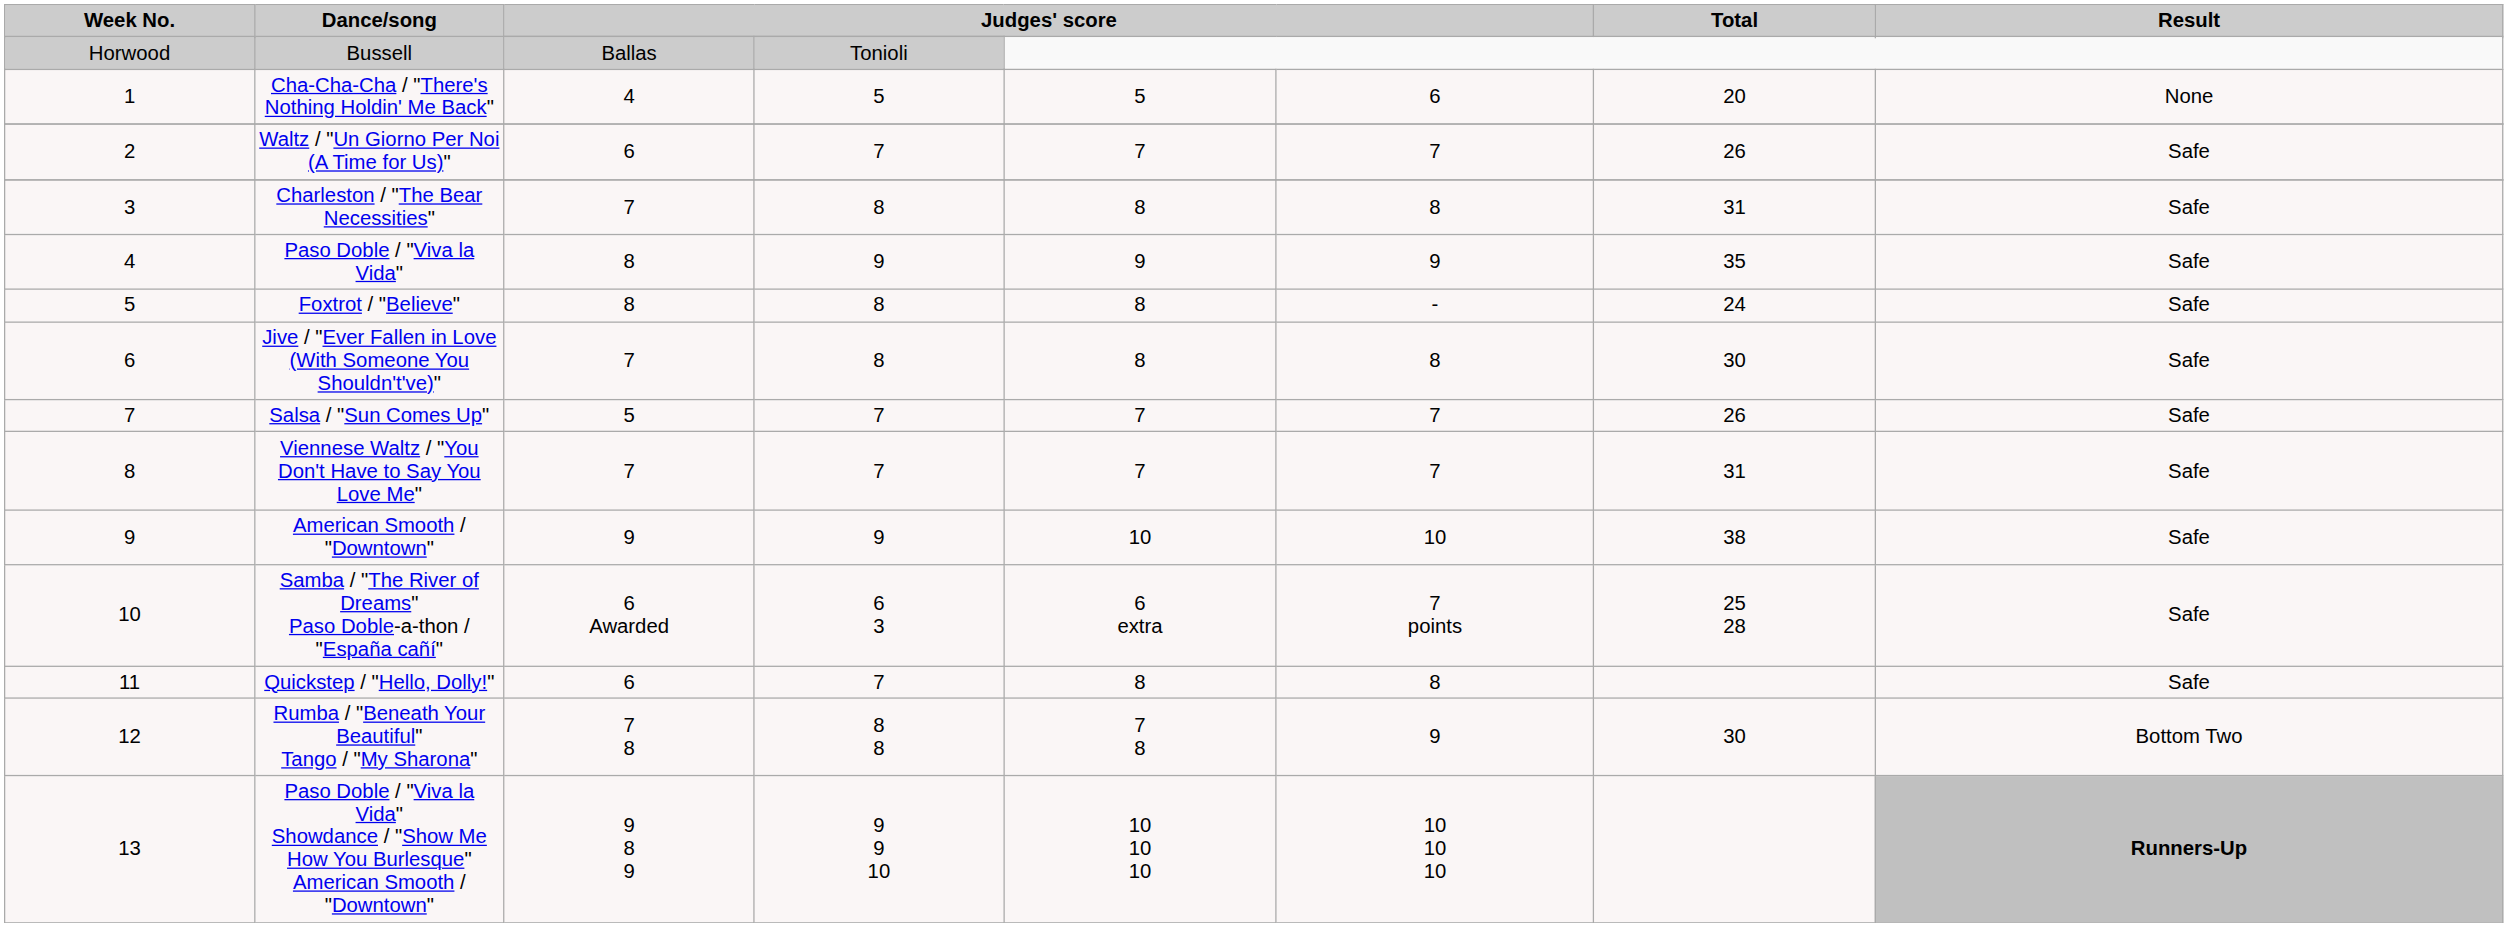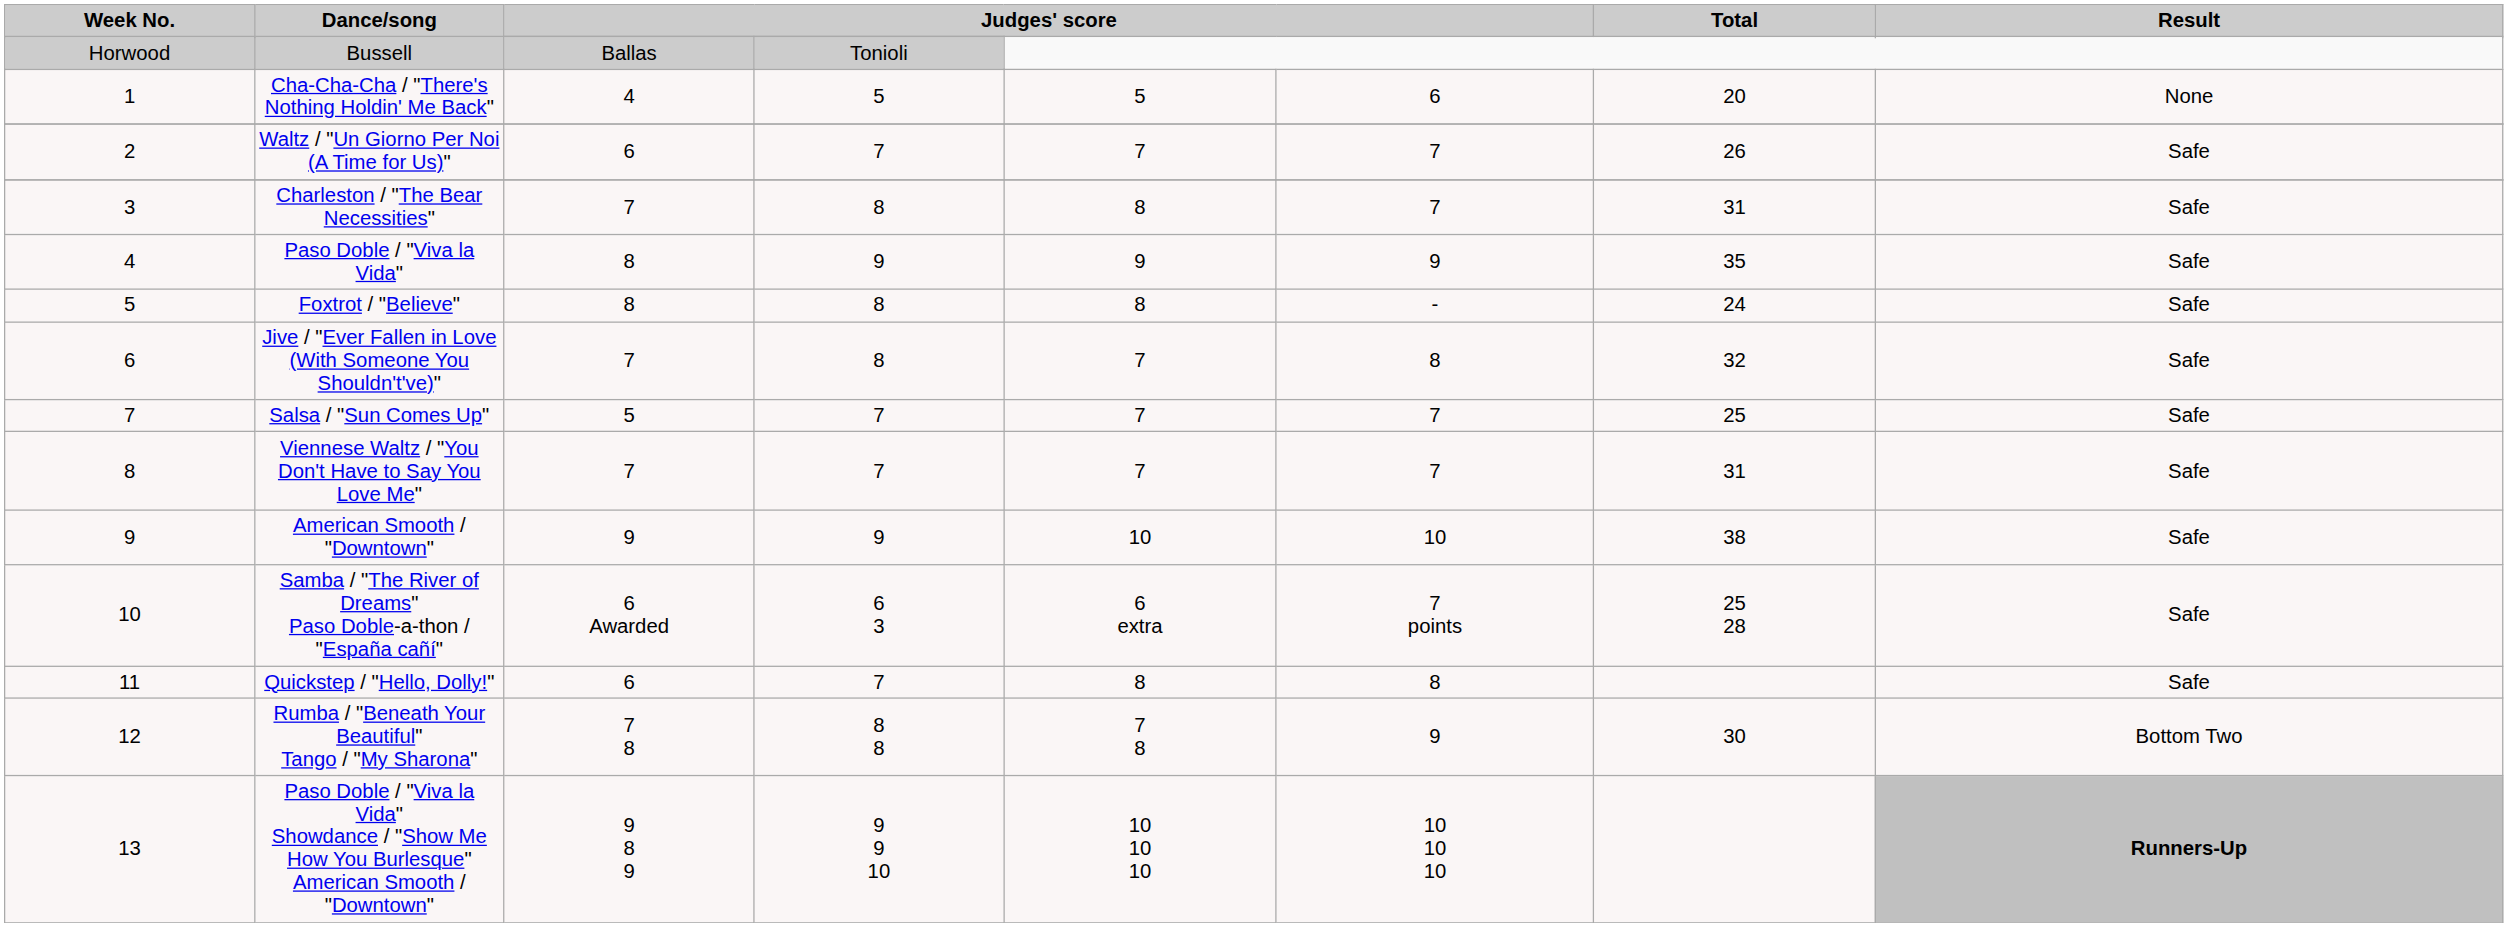 <table | class="wikitable collapsible collapsed">
 <tr>
 <td rowspan="2" bgcolor="CCCCCC" align="Center"><strong>Week No.</strong></td>
 <td rowspan="2" bgcolor="CCCCCC" align="Center"><strong>Dance/song</strong></td>
 <td colspan="4" bgcolor="CCCCCC" align="Center"><strong>Judges' score</strong></td>
 <td rowspan="2" bgcolor="CCCCCC" align="Center"><strong>Total</strong></td>
 <td rowspan="2" bgcolor="CCCCCC" align="Center"><strong>Result</strong></td>
 </tr>
 <tr>
 </tr>
 <tr>
 <td bgcolor="CCCCCC" width="10%" align="center">Horwood</td>
 <td bgcolor="CCCCCC" width="10%" align="center">Bussell</td>
 <td bgcolor="CCCCCC" width="10%" align="center">Ballas</td>
 <td bgcolor="CCCCCC" width="10%" align="center">Tonioli</td>
 </tr>
 <tr>
 </tr>
 <tr>
 <td align="center" bgcolor="FAF6F6">1</td>
 <td align="center" bgcolor="FAF6F6"><a href='#'>Cha-Cha-Cha</a> / "<a href='#'>There's Nothing Holdin' Me Back</a>"</td>
 <td align="center" bgcolor="FAF6F6">4</td>
 <td align="center" bgcolor="FAF6F6">5</td>
 <td align="center" bgcolor="FAF6F6">5</td>
 <td align="center" bgcolor="FAF6F6">6</td>
 <td align="center" bgcolor="FAF6F6">20</td>
 <td align="center" bgcolor="FAF6F6">None</td>
 </tr>
 <tr>
 </tr>
 <tr>
 <td align="center" bgcolor="FAF6F6">2</td>
 <td align="center" bgcolor="FAF6F6"><a href='#'>Waltz</a> / "<a href='#'>Un Giorno Per Noi (A Time for Us)</a>"</td>
 <td align="center" bgcolor="FAF6F6">6</td>
 <td align="center" bgcolor="FAF6F6">7</td>
 <td align="center" bgcolor="FAF6F6">7</td>
 <td align="center" bgcolor="FAF6F6">7</td>
 <td align="center" bgcolor="FAF6F6">26</td>
 <td align="center" bgcolor="FAF6F6">Safe</td>
 </tr>
 <tr>
 </tr>
 <tr>
 <td align="center" bgcolor="FAF6F6">3</td>
 <td align="center" bgcolor="FAF6F6"><a href='#'>Charleston</a> / "<a href='#'>The Bear Necessities</a>"</td>
 <td align="center" bgcolor="FAF6F6">7</td>
 <td align="center" bgcolor="FAF6F6">8</td>
 <td align="center" bgcolor="FAF6F6">8</td>
-<td align="center" bgcolor="FAF6F6">8</td>
+<td align="center" bgcolor="FAF6F6">7</td>
 <td align="center" bgcolor="FAF6F6">31</td>
 <td align="center" bgcolor="FAF6F6">Safe</td>
 </tr>
 <tr>
 <td align="center" bgcolor="FAF6F6">4</td>
 <td align="center" bgcolor="FAF6F6"><a href='#'>Paso Doble</a> / "<a href='#'>Viva la Vida</a>"</td>
 <td align="center" bgcolor="FAF6F6">8</td>
 <td align="center" bgcolor="FAF6F6">9</td>
 <td align="center" bgcolor="FAF6F6">9</td>
 <td align="center" bgcolor="FAF6F6">9</td>
 <td align="center" bgcolor="FAF6F6">35</td>
 <td align="center" bgcolor="FAF6F6">Safe</td>
 </tr>
 <tr>
 <td align="center" bgcolor="FAF6F6">5</td>
 <td align="center" bgcolor="FAF6F6"><a href='#'>Foxtrot</a> / "<a href='#'>Believe</a>"</td>
 <td align="center" bgcolor="FAF6F6">8</td>
 <td align="center" bgcolor="FAF6F6">8</td>
 <td align="center" bgcolor="FAF6F6">8</td>
 <td align="center" bgcolor="FAF6F6">-</td>
 <td align="center" bgcolor="FAF6F6">24</td>
 <td align="center" bgcolor="FAF6F6">Safe</td>
 </tr>
 <tr>
 <td align="center" bgcolor="FAF6F6">6</td>
 <td align="center" bgcolor="FAF6F6"><a href='#'>Jive</a> / "<a href='#'>Ever Fallen in Love (With Someone You Shouldn't've)</a>"</td>
 <td align="center" bgcolor="FAF6F6">7</td>
 <td align="center" bgcolor="FAF6F6">8</td>
+<td align="center" bgcolor="FAF6F6">7</td>
 <td align="center" bgcolor="FAF6F6">8</td>
-<td align="center" bgcolor="FAF6F6">8</td>
-<td align="center" bgcolor="FAF6F6">30</td>
+<td align="center" bgcolor="FAF6F6">32</td>
 <td align="center" bgcolor="FAF6F6">Safe</td>
 </tr>
 <tr>
 <td align="center" bgcolor="FAF6F6">7</td>
 <td align="center" bgcolor="FAF6F6"><a href='#'>Salsa</a> / "<a href='#'>Sun Comes Up</a>"</td>
 <td align="center" bgcolor="FAF6F6">5</td>
 <td align="center" bgcolor="FAF6F6">7</td>
 <td align="center" bgcolor="FAF6F6">7</td>
 <td align="center" bgcolor="FAF6F6">7</td>
-<td align="center" bgcolor="FAF6F6">26</td>
+<td align="center" bgcolor="FAF6F6">25</td>
 <td align="center" bgcolor="FAF6F6">Safe</td>
 </tr>
 <tr>
 <td align="center" bgcolor="FAF6F6">8</td>
 <td align="center" bgcolor="FAF6F6"><a href='#'>Viennese Waltz</a> / "<a href='#'>You Don't Have to Say You Love Me</a>"</td>
 <td align="center" bgcolor="FAF6F6">7</td>
 <td align="center" bgcolor="FAF6F6">7</td>
 <td align="center" bgcolor="FAF6F6">7</td>
 <td align="center" bgcolor="FAF6F6">7</td>
 <td align="center" bgcolor="FAF6F6">31</td>
 <td align="center" bgcolor="FAF6F6">Safe</td>
 </tr>
 <tr>
 <td align="center" bgcolor="FAF6F6">9</td>
 <td align="center" bgcolor="FAF6F6"><a href='#'>American Smooth</a> / "<a href='#'>Downtown</a>"</td>
 <td align="center" bgcolor="FAF6F6">9</td>
 <td align="center" bgcolor="FAF6F6">9</td>
 <td align="center" bgcolor="FAF6F6">10</td>
 <td align="center" bgcolor="FAF6F6">10</td>
 <td align="center" bgcolor="FAF6F6">38</td>
 <td align="center" bgcolor="FAF6F6">Safe</td>
 </tr>
 <tr>
 <td align="center" bgcolor="FAF6F6">10</td>
 <td align="center" bgcolor="FAF6F6"><a href='#'>Samba</a> / "<a href='#'>The River of Dreams</a>"<br><a href='#'>Paso Doble</a>-a-thon / "<a href='#'>España cañí</a>"</td>
 <td align="center" bgcolor="FAF6F6">6<br>Awarded</td>
 <td align="center" bgcolor="FAF6F6">6<br>3</td>
 <td align="center" bgcolor="FAF6F6">6<br>extra</td>
 <td align="center" bgcolor="FAF6F6">7<br>points</td>
 <td align="center" bgcolor="FAF6F6">25<br>28</td>
 <td align="center" bgcolor="FAF6F6">Safe</td>
 </tr>
 <tr>
 <td align="center" bgcolor="FAF6F6">11</td>
 <td align="center" bgcolor="FAF6F6"><a href='#'>Quickstep</a> / "<a href='#'>Hello, Dolly!</a>"</td>
 <td align="center" bgcolor="FAF6F6">6</td>
 <td align="center" bgcolor="FAF6F6">7</td>
 <td align="center" bgcolor="FAF6F6">8</td>
 <td align="center" bgcolor="FAF6F6">8</td>
 <td align="center" bgcolor="FAF6F6"></td>
 <td align="center" bgcolor="FAF6F6">Safe</td>
 </tr>
 <tr>
 <td align="center" bgcolor="FAF6F6">12</td>
 <td align="center" bgcolor="FAF6F6"><a href='#'>Rumba</a> / "<a href='#'>Beneath Your Beautiful</a>"<br><a href='#'>Tango</a> / "<a href='#'>My Sharona</a>"</td>
 <td align="center" bgcolor="FAF6F6">7<br>8</td>
 <td align="center" bgcolor="FAF6F6">8<br>8</td>
 <td align="center" bgcolor="FAF6F6">7<br>8</td>
 <td align="center" bgcolor="FAF6F6">9</td>
 <td align="center" bgcolor="FAF6F6">30<br></td>
 <td align="center" bgcolor="FAF6F6">Bottom Two</td>
 </tr>
 <tr>
 <td align="center" bgcolor="FAF6F6">13</td>
 <td align="center" bgcolor="FAF6F6"><a href='#'>Paso Doble</a> / "<a href='#'>Viva la Vida</a>"<br><a href='#'>Showdance</a> / "<a href='#'>Show Me How You Burlesque</a>"<br><a href='#'>American Smooth</a> / "<a href='#'>Downtown</a>"</td>
 <td align="center" bgcolor="FAF6F6">9<br>8<br>9</td>
 <td align="center" bgcolor="FAF6F6">9<br>9<br>10</td>
 <td align="center" bgcolor="FAF6F6">10<br>10<br>10</td>
 <td align="center" bgcolor="FAF6F6">10<br>10<br>10</td>
 <td align="center" bgcolor="FAF6F6"><br><br></td>
 <td align="center" style="background:silver"><strong>Runners-Up</strong></td>
 </tr>
 </table>
